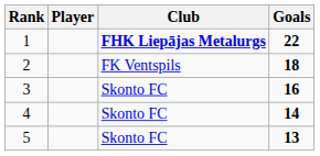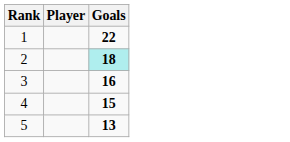 <table class="wikitable" style="text-align:center">
 <tr>
 <th>Rank</th>
 <th>Player</th>
-<th>Club</th>
 <th>Goals</th>
 </tr>
 <tr>
 <td>1</td>
 <td align="left"><strong></strong></td>
-<td align="left"><strong><a href='#'>FHK Liepājas Metalurgs</a></strong></td>
 <td><strong>22</strong></td>
 </tr>
 <tr>
 <td>2</td>
 <td align="left"></td>
-<td align="left"><a href='#'>FK Ventspils</a></td>
-<td><strong>18</strong></td>
+<td style="background: paleturquoise;"><strong>18</strong></td>
 </tr>
 <tr>
 <td>3</td>
 <td align="left"></td>
-<td align="left"><a href='#'>Skonto FC</a></td>
 <td><strong>16</strong></td>
 </tr>
 <tr>
 <td>4</td>
 <td align="left"></td>
-<td align="left"><a href='#'>Skonto FC</a></td>
-<td><strong>14</strong></td>
+<td><strong>15</strong></td>
 </tr>
 <tr>
 <td>5</td>
 <td align="left"></td>
-<td align="left"><a href='#'>Skonto FC</a></td>
 <td><strong>13</strong></td>
 </tr>
 </table>
